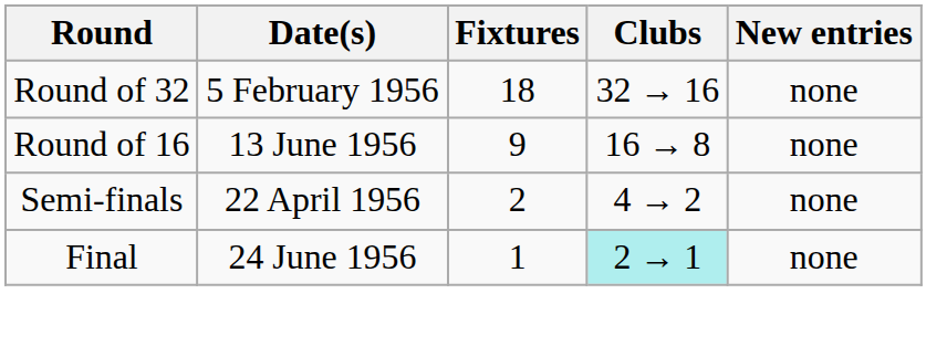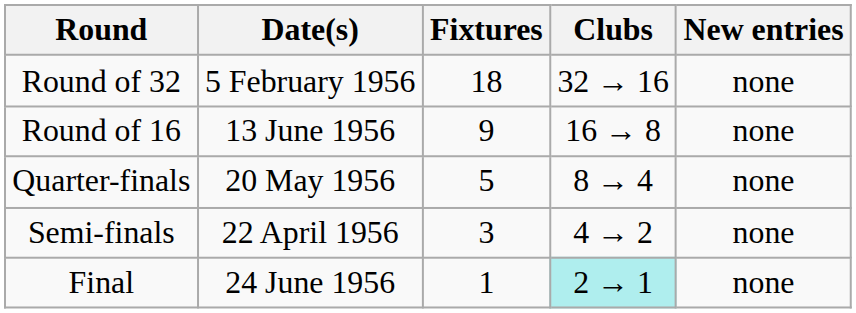 <table class="wikitable" style="text-align:center">
 <tr>
 <th>Round</th>
 <th>Date(s)</th>
 <th>Fixtures</th>
 <th>Clubs</th>
 <th>New entries</th>
 </tr>
 <tr>
 <td>Round of 32</td>
 <td>5 February 1956</td>
 <td>18</td>
 <td>32 → 16</td>
 <td>none</td>
 </tr>
 <tr>
 <td>Round of 16</td>
 <td>13 June 1956</td>
 <td>9</td>
 <td>16 → 8</td>
 <td>none</td>
 </tr>
 <tr>
+<td>Quarter-finals</td>
+<td>20 May 1956</td>
+<td>5</td>
+<td>8 → 4</td>
+<td>none</td>
+</tr>
+<tr>
 <td>Semi-finals</td>
 <td>22 April 1956</td>
-<td>2</td>
+<td>3</td>
 <td>4 → 2</td>
 <td>none</td>
 </tr>
 <tr>
 <td>Final</td>
 <td>24 June 1956</td>
 <td>1</td>
 <td style="background: paleturquoise;">2 → 1</td>
 <td>none</td>
 </tr>
 </table>
